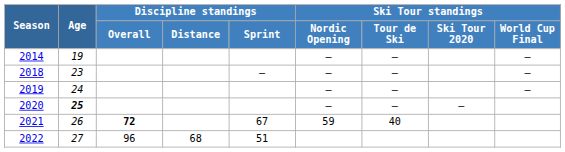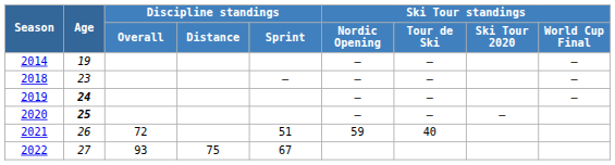 <table class="wikitable" style="font-size:95%; text-align:center; border:grey solid 1px; border-collapse:collapse; background:#ffffff;">
 <tr>
 <th style="background-color:#369; color:white; width:60px;" rowspan="2"> Season </th>
 <th style="background-color:#369; color:white; width:40px;" rowspan="2"> Age </th>
 <th style="background-color:#4180be; color:white;" colspan="3">Discipline standings</th>
 <th style="background-color:#4180be; color:white;" colspan="4">Ski Tour standings</th>
 </tr>
 <tr>
 <th style="background-color:#4180be; color:white; width:75px;">Overall</th>
 <th style="background-color:#4180be; color:white; width:75px;">Distance</th>
 <th style="background-color:#4180be; color:white; width:75px;">Sprint</th>
 <th style="background-color:#4180be; color:white; width:75px;">Nordic<br>Opening</th>
 <th style="background-color:#4180be; color:white; width:75px;">Tour de<br>Ski</th>
 <th style="background-color:#4180be; color:white; width:75px;">Ski Tour<br>2020</th>
 <th style="background-color:#4180be; color:white; width:75px;">World Cup<br>Final</th>
 </tr>
 <tr>
 <td><a href='#'>2014</a></td>
 <td><em>19</em></td>
 <td></td>
 <td></td>
 <td></td>
 <td>—</td>
 <td>—</td>
 <td></td>
 <td>—</td>
 </tr>
 <tr>
 <td><a href='#'>2018</a></td>
 <td><em>23</em></td>
 <td></td>
 <td></td>
 <td>—</td>
 <td>—</td>
 <td>—</td>
 <td></td>
 <td>—</td>
 </tr>
 <tr>
 <td><a href='#'>2019</a></td>
-<td><em>24</em></td>
+<td><strong><em>24</em></strong></td>
 <td></td>
 <td></td>
 <td></td>
 <td>—</td>
 <td>—</td>
 <td></td>
 <td>—</td>
 </tr>
 <tr>
 <td><a href='#'>2020</a></td>
 <td><strong><em>25</em></strong></td>
 <td></td>
 <td></td>
 <td></td>
 <td>—</td>
 <td>—</td>
 <td>—</td>
 <td></td>
 </tr>
 <tr>
 <td><a href='#'>2021</a></td>
 <td><em>26</em></td>
-<td><strong>72</strong></td>
+<td>72</td>
 <td></td>
-<td>67</td>
+<td>51</td>
 <td>59</td>
 <td>40</td>
 <td></td>
 <td></td>
 </tr>
 <tr>
 <td><a href='#'>2022</a></td>
 <td><em>27</em></td>
-<td>96</td>
-<td>68</td>
-<td>51</td>
+<td>93</td>
+<td>75</td>
+<td>67</td>
 <td></td>
 <td></td>
 <td></td>
 <td></td>
 </tr>
 </table>
